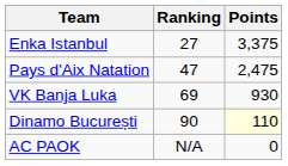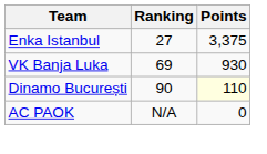 <table class="wikitable">
 <tr>
 <th>Team</th>
 <th>Ranking</th>
 <th>Points</th>
 </tr>
 <tr>
 <td> <a href='#'>Enka Istanbul</a></td>
 <td align=center>27</td>
 <td align=right>3,375</td>
-</tr>
-<tr>
-<td> <a href='#'>Pays d'Aix Natation</a></td>
-<td align=center>47</td>
-<td align=right>2,475</td>
 </tr>
 <tr>
 <td> <a href='#'>VK Banja Luka</a></td>
 <td align=center>69</td>
 <td align=right>930</td>
 </tr>
 <tr>
 <td> <a href='#'>Dinamo București</a></td>
 <td align=center>90</td>
 <td align=right style="background: lightyellow;">110</td>
 </tr>
 <tr>
 <td> <a href='#'>AC PAOK</a></td>
 <td align=center>N/A</td>
 <td align=right>0</td>
 </tr>
 </table>
